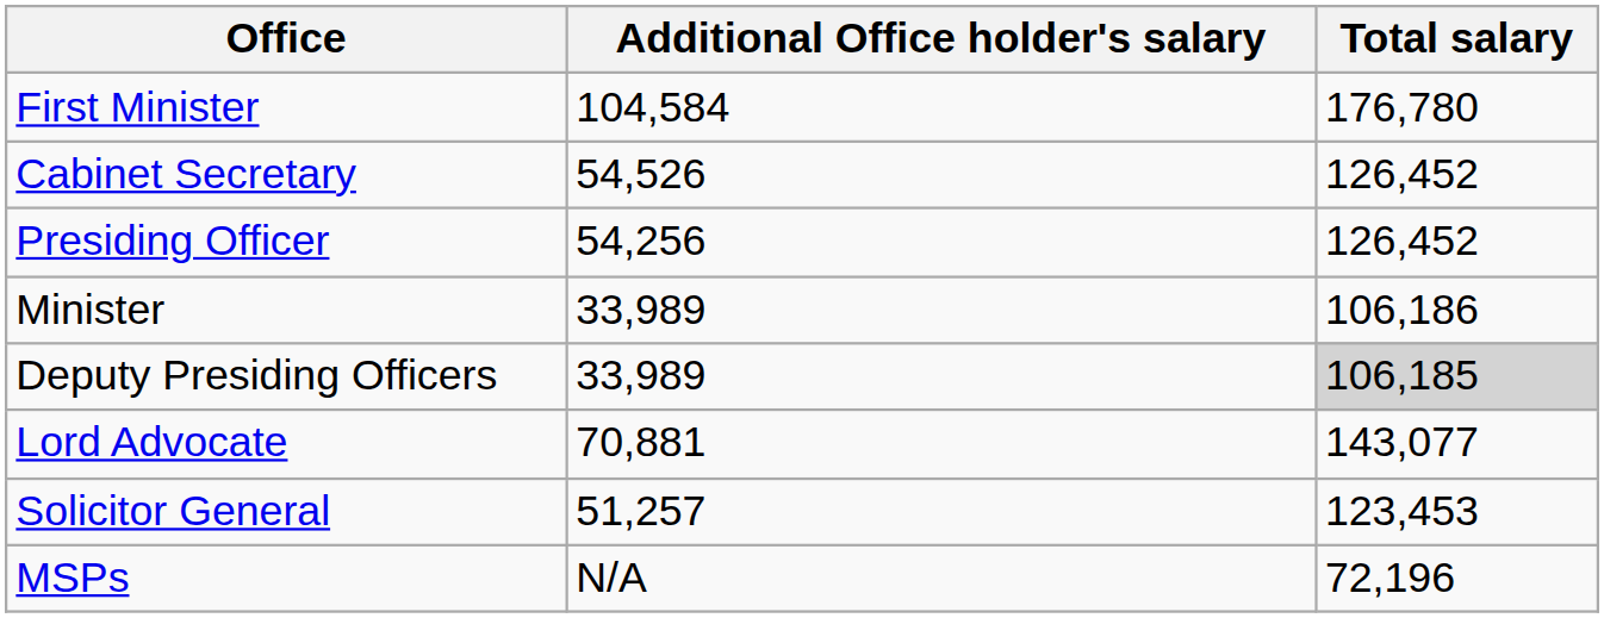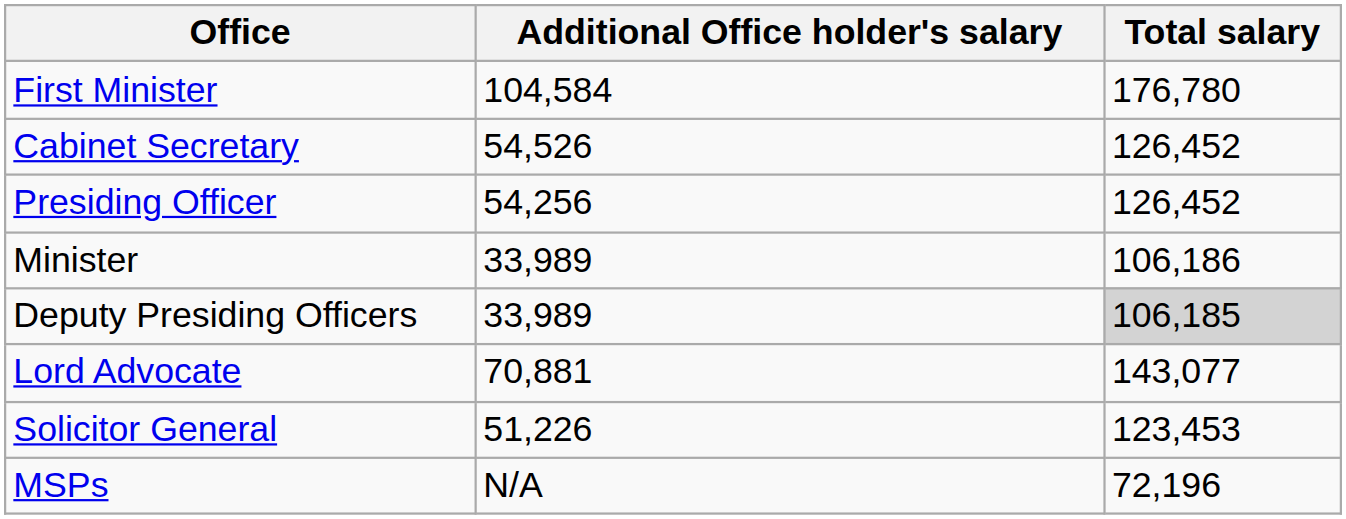 <table class="wikitable" width="600" border="0">
 <tr>
 <th>Office</th>
 <th>Additional Office holder's salary</th>
 <th>Total salary</th>
 </tr>
 <tr>
 <td><a href='#'>First Minister</a></td>
 <td>104,584</td>
 <td>176,780</td>
 </tr>
 <tr>
 <td><a href='#'>Cabinet Secretary</a></td>
 <td>54,526</td>
 <td>126,452</td>
 </tr>
 <tr>
 <td><a href='#'>Presiding Officer</a></td>
 <td>54,256</td>
 <td>126,452</td>
 </tr>
 <tr>
 <td>Minister</td>
 <td>33,989</td>
 <td>106,186</td>
 </tr>
 <tr>
 <td>Deputy Presiding Officers</td>
 <td>33,989</td>
 <td style="background: lightgrey;">106,185</td>
 </tr>
 <tr>
 <td><a href='#'>Lord Advocate</a></td>
 <td>70,881</td>
 <td>143,077</td>
 </tr>
 <tr>
 <td><a href='#'>Solicitor General</a></td>
-<td>51,257</td>
+<td>51,226</td>
 <td>123,453</td>
 </tr>
 <tr>
 <td><a href='#'>MSPs</a></td>
 <td>N/A</td>
 <td>72,196</td>
 </tr>
 </table>
